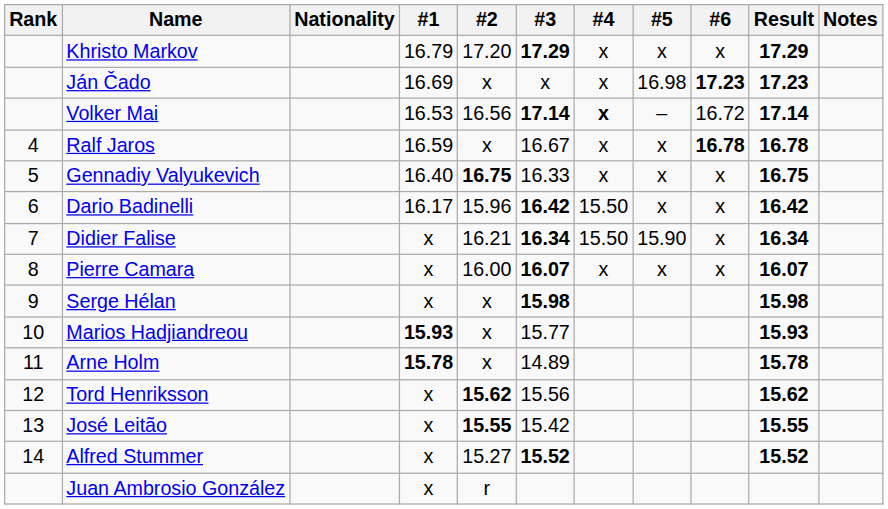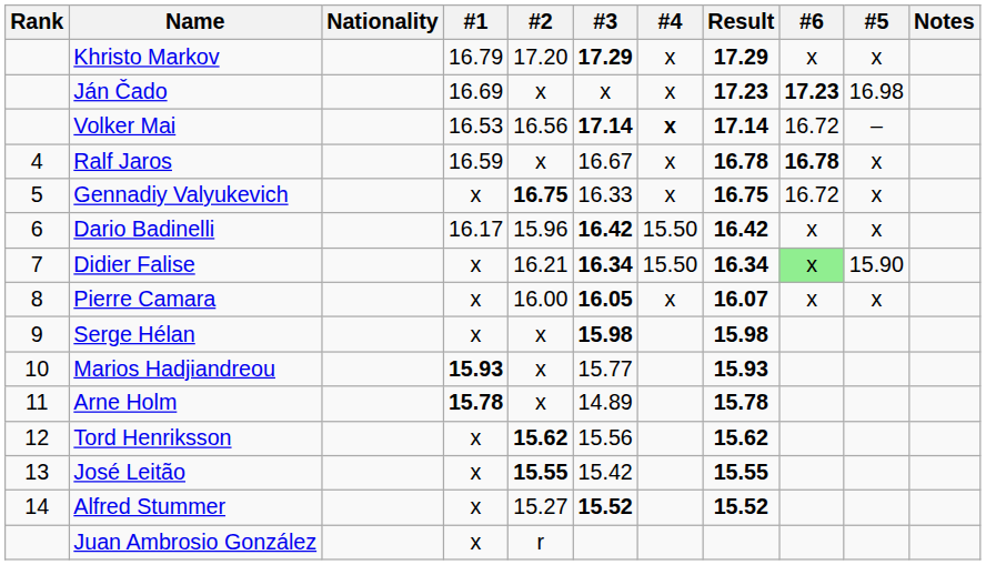 <table class="wikitable sortable" style="text-align:center">
 <tr>
 <th>Rank</th>
 <th>Name</th>
 <th>Nationality</th>
 <th>#1</th>
 <th>#2</th>
 <th>#3</th>
 <th>#4</th>
+<th>Result</th>
+<th>#6</th>
 <th>#5</th>
-<th>#6</th>
-<th>Result</th>
 <th>Notes</th>
 </tr>
 <tr>
 <td></td>
 <td align="left"><a href='#'>Khristo Markov</a></td>
 <td align=left></td>
 <td>16.79</td>
 <td>17.20</td>
 <td><strong>17.29</strong></td>
 <td>x</td>
+<td><strong>17.29</strong></td>
 <td>x</td>
 <td>x</td>
-<td><strong>17.29</strong></td>
 <td></td>
 </tr>
 <tr>
 <td></td>
 <td align="left"><a href='#'>Ján Čado</a></td>
 <td align=left></td>
 <td>16.69</td>
 <td>x</td>
 <td>x</td>
 <td>x</td>
-<td>16.98</td>
 <td><strong>17.23</strong></td>
 <td><strong>17.23</strong></td>
+<td>16.98</td>
 <td></td>
 </tr>
 <tr>
 <td></td>
 <td align="left"><a href='#'>Volker Mai</a></td>
 <td align=left></td>
 <td>16.53</td>
 <td>16.56</td>
 <td><strong>17.14</strong></td>
 <td><strong>x</strong></td>
+<td><strong>17.14</strong></td>
+<td>16.72</td>
 <td>–</td>
-<td>16.72</td>
-<td><strong>17.14</strong></td>
 <td></td>
 </tr>
 <tr>
 <td>4</td>
 <td align="left"><a href='#'>Ralf Jaros</a></td>
 <td align=left></td>
 <td>16.59</td>
 <td>x</td>
 <td>16.67</td>
 <td>x</td>
-<td>x</td>
 <td><strong>16.78</strong></td>
 <td><strong>16.78</strong></td>
+<td>x</td>
 <td></td>
 </tr>
 <tr>
 <td>5</td>
 <td align="left"><a href='#'>Gennadiy Valyukevich</a></td>
 <td align=left></td>
-<td>16.40</td>
+<td>x</td>
 <td><strong>16.75</strong></td>
 <td>16.33</td>
 <td>x</td>
+<td><strong>16.75</strong></td>
+<td>16.72</td>
 <td>x</td>
-<td>x</td>
-<td><strong>16.75</strong></td>
 <td></td>
 </tr>
 <tr>
 <td>6</td>
 <td align="left"><a href='#'>Dario Badinelli</a></td>
 <td align=left></td>
 <td>16.17</td>
 <td>15.96</td>
 <td><strong>16.42</strong></td>
 <td>15.50</td>
+<td><strong>16.42</strong></td>
 <td>x</td>
 <td>x</td>
-<td><strong>16.42</strong></td>
 <td></td>
 </tr>
 <tr>
 <td>7</td>
 <td align="left"><a href='#'>Didier Falise</a></td>
 <td align=left></td>
 <td>x</td>
 <td>16.21</td>
 <td><strong>16.34</strong></td>
 <td>15.50</td>
+<td><strong>16.34</strong></td>
+<td style="background: lightgreen;">x</td>
 <td>15.90</td>
-<td>x</td>
-<td><strong>16.34</strong></td>
 <td></td>
 </tr>
 <tr>
 <td>8</td>
 <td align="left"><a href='#'>Pierre Camara</a></td>
 <td align=left></td>
 <td>x</td>
 <td>16.00</td>
+<td><strong>16.05</strong></td>
+<td>x</td>
 <td><strong>16.07</strong></td>
 <td>x</td>
 <td>x</td>
-<td>x</td>
-<td><strong>16.07</strong></td>
 <td></td>
 </tr>
 <tr>
 <td>9</td>
 <td align="left"><a href='#'>Serge Hélan</a></td>
 <td align=left></td>
 <td>x</td>
 <td>x</td>
 <td><strong>15.98</strong></td>
 <td></td>
+<td><strong>15.98</strong></td>
 <td></td>
 <td></td>
-<td><strong>15.98</strong></td>
 <td></td>
 </tr>
 <tr>
 <td>10</td>
 <td align="left"><a href='#'>Marios Hadjiandreou</a></td>
 <td align=left></td>
 <td><strong>15.93</strong></td>
 <td>x</td>
 <td>15.77</td>
 <td></td>
+<td><strong>15.93</strong></td>
 <td></td>
 <td></td>
-<td><strong>15.93</strong></td>
 <td></td>
 </tr>
 <tr>
 <td>11</td>
 <td align="left"><a href='#'>Arne Holm</a></td>
 <td align=left></td>
 <td><strong>15.78</strong></td>
 <td>x</td>
 <td>14.89</td>
 <td></td>
+<td><strong>15.78</strong></td>
 <td></td>
 <td></td>
-<td><strong>15.78</strong></td>
 <td></td>
 </tr>
 <tr>
 <td>12</td>
 <td align="left"><a href='#'>Tord Henriksson</a></td>
 <td align=left></td>
 <td>x</td>
 <td><strong>15.62</strong></td>
 <td>15.56</td>
 <td></td>
+<td><strong>15.62</strong></td>
 <td></td>
 <td></td>
-<td><strong>15.62</strong></td>
 <td></td>
 </tr>
 <tr>
 <td>13</td>
 <td align="left"><a href='#'>José Leitão</a></td>
 <td align=left></td>
 <td>x</td>
 <td><strong>15.55</strong></td>
 <td>15.42</td>
 <td></td>
+<td><strong>15.55</strong></td>
 <td></td>
 <td></td>
-<td><strong>15.55</strong></td>
 <td></td>
 </tr>
 <tr>
 <td>14</td>
 <td align="left"><a href='#'>Alfred Stummer</a></td>
 <td align=left></td>
 <td>x</td>
 <td>15.27</td>
 <td><strong>15.52</strong></td>
 <td></td>
+<td><strong>15.52</strong></td>
 <td></td>
 <td></td>
-<td><strong>15.52</strong></td>
 <td></td>
 </tr>
 <tr>
 <td></td>
 <td align="left"><a href='#'>Juan Ambrosio González</a></td>
 <td align=left></td>
 <td>x</td>
 <td>r</td>
 <td></td>
 <td></td>
+<td><strong></strong></td>
 <td></td>
 <td></td>
-<td><strong></strong></td>
 <td></td>
 </tr>
 </table>
